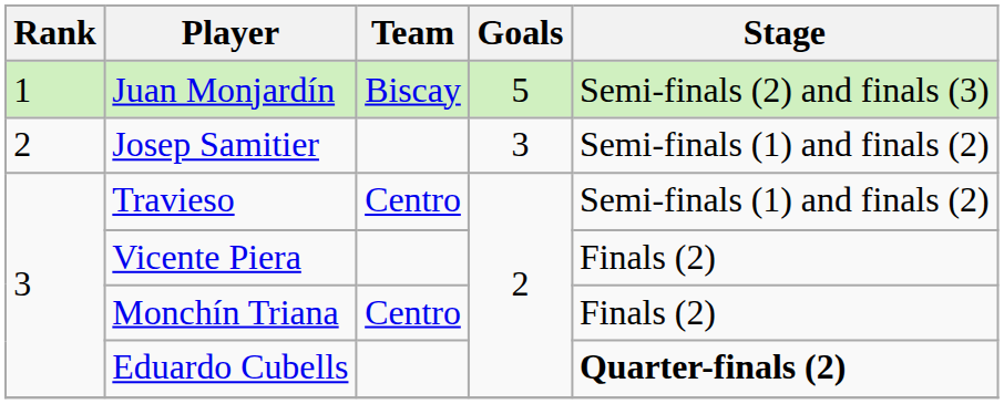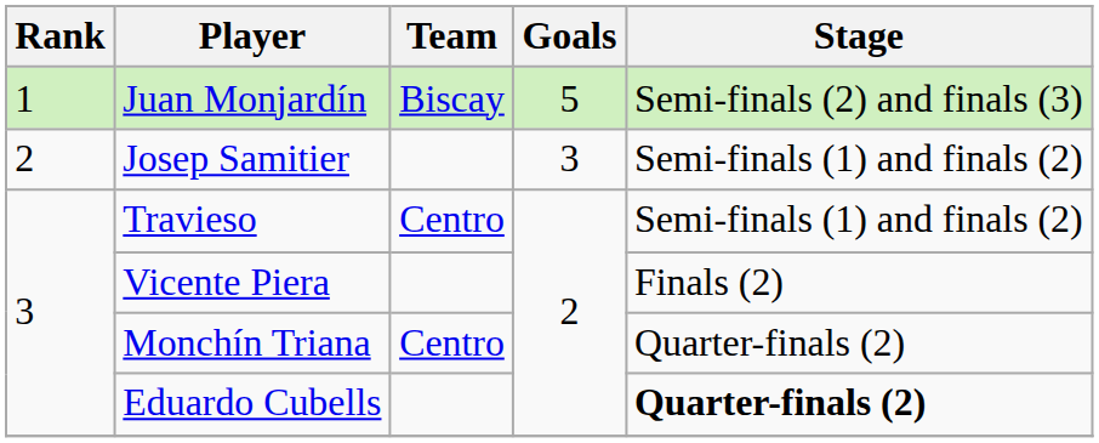 <table class="wikitable">
 <tr>
 <th>Rank</th>
 <th>Player</th>
 <th>Team</th>
 <th>Goals</th>
 <th>Stage</th>
 </tr>
 <tr bgcolor="D0F0C0">
 <td>1</td>
 <td><a href='#'>Juan Monjardín</a></td>
 <td> <a href='#'>Biscay</a></td>
 <td align="center">5</td>
 <td>Semi-finals (2) and finals (3)</td>
 </tr>
 <tr>
 <td>2</td>
 <td><a href='#'>Josep Samitier</a></td>
 <td></td>
 <td align="center">3</td>
 <td>Semi-finals (1) and finals (2)</td>
 </tr>
 <tr>
 <td rowspan=4>3</td>
 <td><a href='#'>Travieso</a></td>
 <td> <a href='#'>Centro</a></td>
 <td rowspan=4 align="center">2</td>
 <td>Semi-finals (1) and finals (2)</td>
 </tr>
 <tr>
 <td><a href='#'>Vicente Piera</a></td>
 <td></td>
 <td>Finals (2)</td>
 </tr>
 <tr>
 <td><a href='#'>Monchín Triana</a></td>
 <td> <a href='#'>Centro</a></td>
-<td>Finals (2)</td>
+<td>Quarter-finals (2)</td>
 </tr>
 <tr>
 <td><a href='#'>Eduardo Cubells</a></td>
 <td></td>
 <td><strong>Quarter-finals (2)</strong></td>
 </tr>
 <tr>
 </tr>
 </table>
